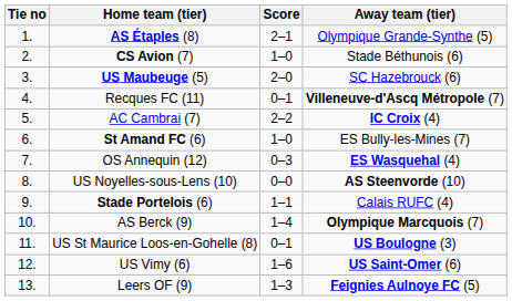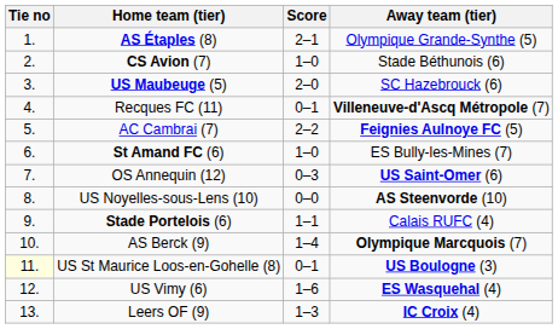 <table class="wikitable" style="text-align: center">
 <tr>
 <th>Tie no</th>
 <th>Home team (tier)</th>
 <th>Score</th>
 <th>Away team (tier)</th>
 </tr>
 <tr>
 <td>1.</td>
 <td><strong><a href='#'>AS Étaples</a></strong> (8)</td>
 <td>2–1</td>
 <td><a href='#'>Olympique Grande-Synthe</a> (5)</td>
 </tr>
 <tr>
 <td>2.</td>
 <td><strong>CS Avion</strong> (7)</td>
 <td>1–0</td>
 <td>Stade Béthunois (6)</td>
 </tr>
 <tr>
 <td>3.</td>
 <td><strong><a href='#'>US Maubeuge</a></strong> (5)</td>
 <td>2–0</td>
 <td><a href='#'>SC Hazebrouck</a> (6)</td>
 </tr>
 <tr>
 <td>4.</td>
 <td>Recques FC (11)</td>
 <td>0–1</td>
 <td><strong>Villeneuve-d'Ascq Métropole</strong> (7)</td>
 </tr>
 <tr>
 <td>5.</td>
 <td><a href='#'>AC Cambrai</a> (7)</td>
 <td>2–2 </td>
-<td><strong><a href='#'>IC Croix</a></strong> (4)</td>
+<td><strong><a href='#'>Feignies Aulnoye FC</a></strong> (5)</td>
 </tr>
 <tr>
 <td>6.</td>
 <td><strong>St Amand FC</strong> (6)</td>
 <td>1–0</td>
 <td>ES Bully-les-Mines (7)</td>
 </tr>
 <tr>
 <td>7.</td>
 <td>OS Annequin (12)</td>
 <td>0–3</td>
-<td><strong><a href='#'>ES Wasquehal</a></strong> (4)</td>
+<td><strong><a href='#'>US Saint-Omer</a></strong> (6)</td>
 </tr>
 <tr>
 <td>8.</td>
 <td>US Noyelles-sous-Lens (10)</td>
 <td>0–0 </td>
 <td><strong>AS Steenvorde</strong> (10)</td>
 </tr>
 <tr>
 <td>9.</td>
 <td><strong>Stade Portelois</strong> (6)</td>
 <td>1–1 </td>
 <td><a href='#'>Calais RUFC</a> (4)</td>
 </tr>
 <tr>
 <td>10.</td>
 <td>AS Berck (9)</td>
 <td>1–4</td>
 <td><strong>Olympique Marcquois</strong> (7)</td>
 </tr>
 <tr>
-<td>11.</td>
+<td style="background: lightyellow;">11.</td>
 <td>US St Maurice Loos-en-Gohelle (8)</td>
 <td>0–1</td>
 <td><strong><a href='#'>US Boulogne</a></strong> (3)</td>
 </tr>
 <tr>
 <td>12.</td>
 <td>US Vimy (6)</td>
 <td>1–6</td>
-<td><strong><a href='#'>US Saint-Omer</a></strong> (6)</td>
+<td><strong><a href='#'>ES Wasquehal</a></strong> (4)</td>
 </tr>
 <tr>
 <td>13.</td>
 <td>Leers OF (9)</td>
 <td>1–3</td>
-<td><strong><a href='#'>Feignies Aulnoye FC</a></strong> (5)</td>
+<td><strong><a href='#'>IC Croix</a></strong> (4)</td>
 </tr>
 </table>
